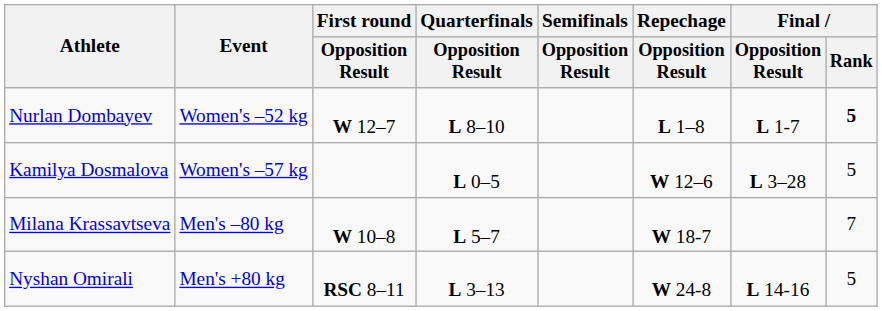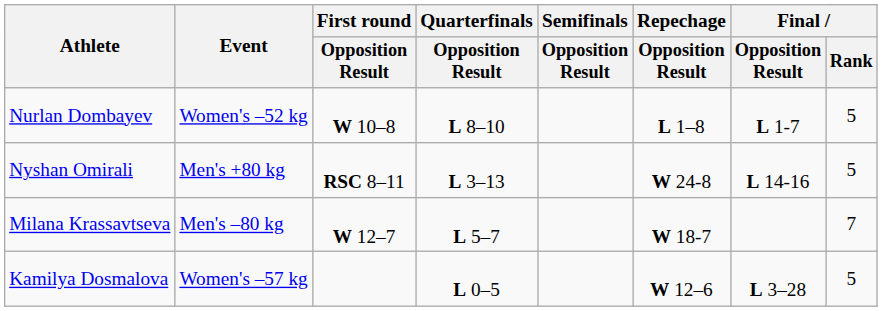 <table class="wikitable" style="font-size:90%;">
 <tr>
 <th rowspan=2>Athlete</th>
 <th rowspan=2>Event</th>
 <th>First round</th>
 <th>Quarterfinals</th>
 <th>Semifinals</th>
 <th>Repechage</th>
 <th colspan=2>Final / </th>
 </tr>
 <tr style="font-size:95%">
 <th>Opposition<br>Result</th>
 <th>Opposition<br>Result</th>
 <th>Opposition<br>Result</th>
 <th>Opposition<br>Result</th>
 <th>Opposition<br>Result</th>
 <th>Rank</th>
 </tr>
 <tr align=center>
 <td align=left><a href='#'>Nurlan Dombayev</a></td>
 <td align=left><a href='#'>Women's –52 kg</a></td>
-<td><br> <strong>W</strong> 12–7</td>
+<td><br><strong>W</strong> 10–8</td>
 <td><br><strong>L</strong> 8–10</td>
 <td></td>
 <td><br><strong>L</strong> 1–8</td>
 <td><br><strong>L</strong> 1-7</td>
-<td><strong>5</strong></td>
+<td>5</td>
+</tr>
+<tr align=center>
+<td align=left><a href='#'>Nyshan Omirali</a></td>
+<td align=left><a href='#'>Men's +80 kg</a></td>
+<td><br> <strong>RSC</strong> 8–11</td>
+<td><br> <strong>L</strong> 3–13</td>
+<td></td>
+<td><br><strong>W</strong> 24-8</td>
+<td><br><strong>L</strong> 14-16</td>
+<td>5</td>
+</tr>
+<tr align=center>
+<td align=left><a href='#'>Milana Krassavtseva</a></td>
+<td align=left><a href='#'>Men's –80 kg</a></td>
+<td><br> <strong>W</strong> 12–7</td>
+<td><br> <strong>L</strong> 5–7</td>
+<td></td>
+<td><br><strong>W</strong> 18-7</td>
+<td></td>
+<td>7</td>
 </tr>
 <tr align=center>
 <td align=left><a href='#'>Kamilya Dosmalova</a></td>
 <td align=left><a href='#'>Women's –57 kg</a></td>
 <td></td>
 <td><br><strong>L</strong> 0–5</td>
 <td></td>
 <td><br> <strong>W</strong> 12–6</td>
 <td><br><strong>L</strong> 3–28</td>
 <td>5</td>
 </tr>
-<tr align=center>
-<td align=left><a href='#'>Milana Krassavtseva</a></td>
-<td align=left><a href='#'>Men's –80 kg</a></td>
-<td><br><strong>W</strong> 10–8</td>
-<td><br> <strong>L</strong> 5–7</td>
-<td></td>
-<td><br><strong>W</strong> 18-7</td>
-<td></td>
-<td>7</td>
-</tr>
-<tr align=center>
-<td align=left><a href='#'>Nyshan Omirali</a></td>
-<td align=left><a href='#'>Men's +80 kg</a></td>
-<td><br> <strong>RSC</strong> 8–11</td>
-<td><br> <strong>L</strong> 3–13</td>
-<td></td>
-<td><br><strong>W</strong> 24-8</td>
-<td><br><strong>L</strong> 14-16</td>
-<td>5</td>
-</tr>
 </table>
